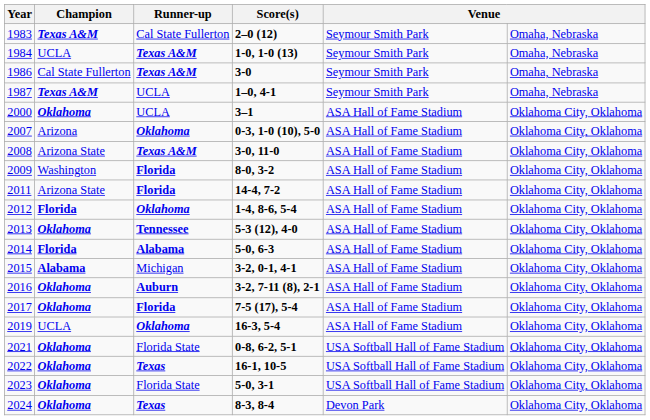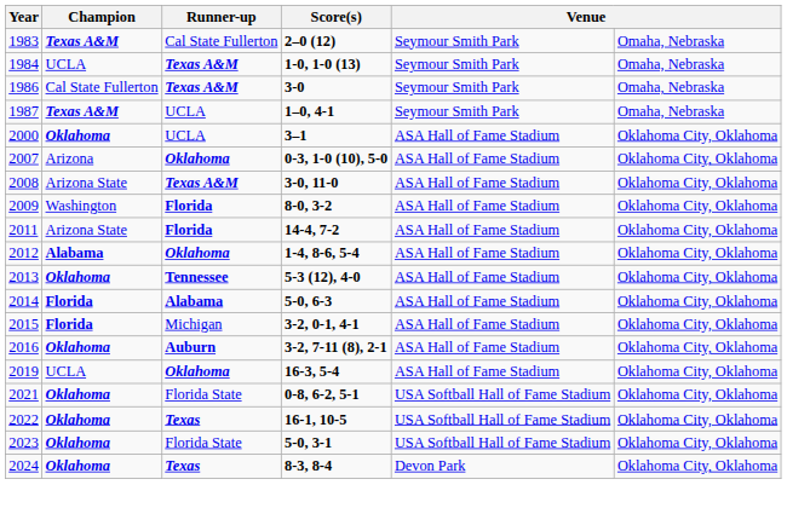 <table class="wikitable">
 <tr>
 <th>Year</th>
 <th>Champion</th>
 <th>Runner-up</th>
 <th>Score(s)</th>
 <th colspan=2>Venue</th>
 </tr>
 <tr>
 <td><a href='#'>1983</a></td>
 <td><strong><em><a href='#'>Texas A&M</a></em></strong></td>
 <td><a href='#'>Cal State Fullerton</a></td>
 <td><strong>2–0 (12)</strong></td>
 <td><a href='#'>Seymour Smith Park</a></td>
 <td><a href='#'>Omaha, Nebraska</a></td>
 </tr>
 <tr>
 <td><a href='#'>1984</a></td>
 <td><a href='#'>UCLA</a> </td>
 <td><strong><em><a href='#'>Texas A&M</a></em></strong></td>
 <td><strong>1-0, 1-0 (13)</strong></td>
 <td><a href='#'>Seymour Smith Park</a></td>
 <td><a href='#'>Omaha, Nebraska</a></td>
 </tr>
 <tr>
 <td><a href='#'>1986</a></td>
 <td><a href='#'>Cal State Fullerton</a></td>
 <td><strong><em><a href='#'>Texas A&M</a></em></strong></td>
 <td><strong>3-0</strong></td>
 <td><a href='#'>Seymour Smith Park</a></td>
 <td><a href='#'>Omaha, Nebraska</a></td>
 </tr>
 <tr>
 <td><a href='#'>1987</a></td>
 <td><strong><em><a href='#'>Texas A&M</a></em></strong> </td>
 <td><a href='#'>UCLA</a></td>
 <td><strong>1–0, 4-1</strong></td>
 <td><a href='#'>Seymour Smith Park</a></td>
 <td><a href='#'>Omaha, Nebraska</a></td>
 </tr>
 <tr>
 <td><a href='#'>2000</a></td>
 <td><strong><em><a href='#'>Oklahoma</a></em></strong></td>
 <td><a href='#'>UCLA</a></td>
 <td><strong>3–1</strong></td>
 <td><a href='#'>ASA Hall of Fame Stadium</a></td>
 <td><a href='#'>Oklahoma City, Oklahoma</a></td>
 </tr>
 <tr>
 <td><a href='#'>2007</a></td>
 <td><a href='#'>Arizona</a> </td>
 <td><strong><em><a href='#'>Oklahoma</a></em></strong></td>
 <td><strong>0-3, 1-0 (10), 5-0</strong></td>
 <td><a href='#'>ASA Hall of Fame Stadium</a></td>
 <td><a href='#'>Oklahoma City, Oklahoma</a></td>
 </tr>
 <tr>
 <td><a href='#'>2008</a></td>
 <td><a href='#'>Arizona State</a></td>
 <td><strong><em><a href='#'>Texas A&M</a></em></strong></td>
 <td><strong>3-0, 11-0</strong></td>
 <td><a href='#'>ASA Hall of Fame Stadium</a></td>
 <td><a href='#'>Oklahoma City, Oklahoma</a></td>
 </tr>
 <tr>
 <td><a href='#'>2009</a></td>
 <td><a href='#'>Washington</a></td>
 <td><strong><a href='#'>Florida</a></strong></td>
 <td><strong>8-0, 3-2</strong></td>
 <td><a href='#'>ASA Hall of Fame Stadium</a></td>
 <td><a href='#'>Oklahoma City, Oklahoma</a></td>
 </tr>
 <tr>
 <td><a href='#'>2011</a></td>
 <td><a href='#'>Arizona State</a> </td>
 <td><strong><a href='#'>Florida</a></strong></td>
 <td><strong>14-4, 7-2</strong></td>
 <td><a href='#'>ASA Hall of Fame Stadium</a></td>
 <td><a href='#'>Oklahoma City, Oklahoma</a></td>
 </tr>
 <tr>
 <td><a href='#'>2012</a></td>
-<td><strong><a href='#'>Florida</a></strong> </td>
+<td><strong><a href='#'>Alabama</a></strong></td>
 <td><strong><em><a href='#'>Oklahoma</a></em></strong></td>
 <td><strong>1-4, 8-6, 5-4</strong></td>
 <td><a href='#'>ASA Hall of Fame Stadium</a></td>
 <td><a href='#'>Oklahoma City, Oklahoma</a></td>
 </tr>
 <tr>
 <td><a href='#'>2013</a></td>
 <td><strong><em><a href='#'>Oklahoma</a></em></strong> </td>
 <td><strong><a href='#'>Tennessee</a></strong></td>
 <td><strong>5-3 (12), 4-0</strong></td>
 <td><a href='#'>ASA Hall of Fame Stadium</a></td>
 <td><a href='#'>Oklahoma City, Oklahoma</a></td>
 </tr>
 <tr>
 <td><a href='#'>2014</a></td>
 <td><strong><a href='#'>Florida</a></strong></td>
 <td><strong><a href='#'>Alabama</a></strong></td>
 <td><strong>5-0, 6-3</strong></td>
 <td><a href='#'>ASA Hall of Fame Stadium</a></td>
 <td><a href='#'>Oklahoma City, Oklahoma</a></td>
 </tr>
 <tr>
 <td><a href='#'>2015</a></td>
-<td><strong><a href='#'>Alabama</a></strong></td>
+<td><strong><a href='#'>Florida</a></strong> </td>
 <td><a href='#'>Michigan</a></td>
 <td><strong>3-2, 0-1, 4-1</strong></td>
 <td><a href='#'>ASA Hall of Fame Stadium</a></td>
 <td><a href='#'>Oklahoma City, Oklahoma</a></td>
 </tr>
 <tr>
 <td><a href='#'>2016</a></td>
 <td><strong><em><a href='#'>Oklahoma</a></em></strong> </td>
 <td><strong><a href='#'>Auburn</a></strong></td>
 <td><strong>3-2, 7-11 (8), 2-1</strong></td>
-<td><a href='#'>ASA Hall of Fame Stadium</a></td>
-<td><a href='#'>Oklahoma City, Oklahoma</a></td>
-</tr>
-<tr>
-<td><a href='#'>2017</a></td>
-<td><strong><em><a href='#'>Oklahoma</a></em></strong> </td>
-<td><strong><a href='#'>Florida</a></strong></td>
-<td><strong>7-5 (17), 5-4</strong></td>
 <td><a href='#'>ASA Hall of Fame Stadium</a></td>
 <td><a href='#'>Oklahoma City, Oklahoma</a></td>
 </tr>
 <tr>
 <td><a href='#'>2019</a></td>
 <td><a href='#'>UCLA</a> </td>
 <td><strong><em><a href='#'>Oklahoma</a></em></strong></td>
 <td><strong>16-3, 5-4</strong></td>
 <td><a href='#'>ASA Hall of Fame Stadium</a></td>
 <td><a href='#'>Oklahoma City, Oklahoma</a></td>
 </tr>
 <tr>
 <td><a href='#'>2021</a></td>
 <td><strong><em><a href='#'>Oklahoma</a></em></strong> </td>
 <td><a href='#'>Florida State</a></td>
 <td><strong>0-8, 6-2, 5-1</strong></td>
 <td><a href='#'>USA Softball Hall of Fame Stadium</a></td>
 <td><a href='#'>Oklahoma City, Oklahoma</a></td>
 </tr>
 <tr>
 <td><a href='#'>2022</a></td>
 <td><strong><em><a href='#'>Oklahoma</a></em></strong> </td>
 <td><strong><em><a href='#'>Texas</a></em></strong></td>
 <td><strong>16-1, 10-5</strong></td>
 <td><a href='#'>USA Softball Hall of Fame Stadium</a></td>
 <td><a href='#'>Oklahoma City, Oklahoma</a></td>
 </tr>
 <tr>
 <td><a href='#'>2023</a></td>
 <td><strong><em><a href='#'>Oklahoma</a></em></strong> </td>
 <td><a href='#'>Florida State</a></td>
 <td><strong>5-0, 3-1</strong></td>
 <td><a href='#'>USA Softball Hall of Fame Stadium</a></td>
 <td><a href='#'>Oklahoma City, Oklahoma</a></td>
 </tr>
 <tr>
 <td><a href='#'>2024</a></td>
 <td><strong><em><a href='#'>Oklahoma</a></em></strong> </td>
 <td><strong><em><a href='#'>Texas</a></em></strong></td>
 <td><strong>8-3, 8-4</strong></td>
 <td><a href='#'>Devon Park</a></td>
 <td><a href='#'>Oklahoma City, Oklahoma</a></td>
 </tr>
 </table>
